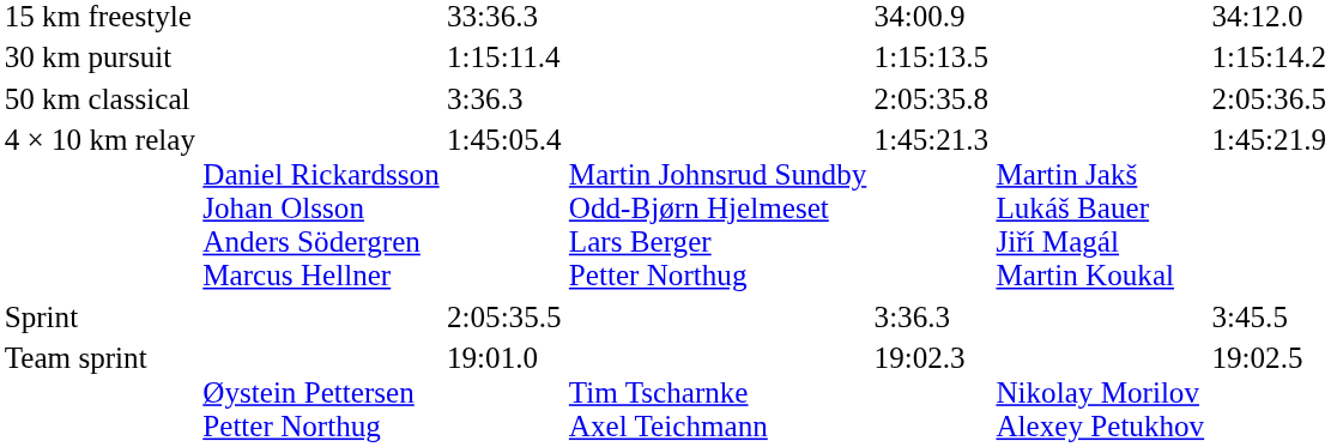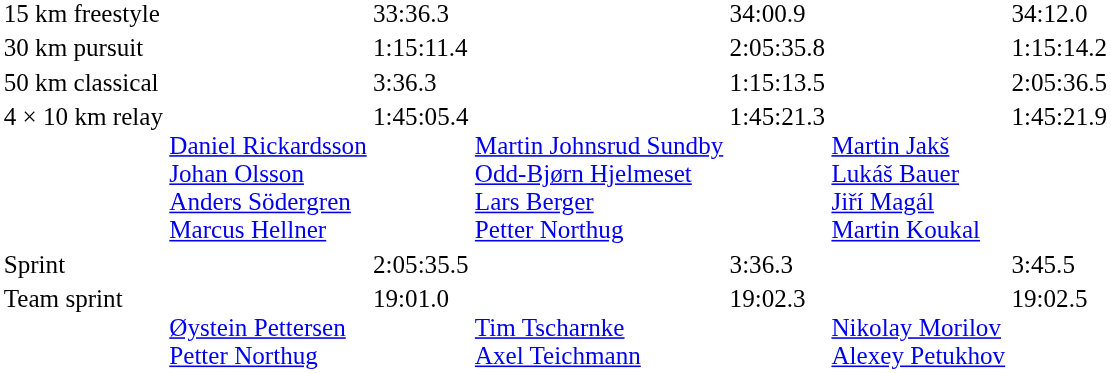 <table>
 <tr valign="top">
 <td>15 km freestyle <br></td>
 <td></td>
 <td>33:36.3</td>
 <td></td>
 <td>34:00.9</td>
 <td></td>
 <td>34:12.0</td>
 </tr>
 <tr valign="top">
 <td>30 km pursuit <br></td>
 <td></td>
 <td>1:15:11.4</td>
 <td></td>
-<td>1:15:13.5</td>
+<td>2:05:35.8</td>
 <td></td>
 <td>1:15:14.2</td>
 </tr>
 <tr valign="top">
 <td>50 km classical <br></td>
 <td></td>
 <td>3:36.3</td>
 <td></td>
-<td>2:05:35.8</td>
+<td>1:15:13.5</td>
 <td></td>
 <td>2:05:36.5</td>
 </tr>
 <tr valign="top">
 <td>4 × 10 km relay <br></td>
 <td><br><a href='#'>Daniel Rickardsson</a><br><a href='#'>Johan Olsson</a><br><a href='#'>Anders Södergren</a><br><a href='#'>Marcus Hellner</a></td>
 <td>1:45:05.4</td>
 <td><br><a href='#'>Martin Johnsrud Sundby</a><br><a href='#'>Odd-Bjørn Hjelmeset</a><br><a href='#'>Lars Berger</a><br><a href='#'>Petter Northug</a></td>
 <td>1:45:21.3</td>
 <td><br><a href='#'>Martin Jakš</a><br><a href='#'>Lukáš Bauer</a><br><a href='#'>Jiří Magál</a><br><a href='#'>Martin Koukal</a></td>
 <td>1:45:21.9</td>
 </tr>
 <tr valign="top">
 <td>Sprint <br></td>
 <td></td>
 <td>2:05:35.5</td>
 <td></td>
 <td>3:36.3</td>
 <td></td>
 <td>3:45.5</td>
 </tr>
 <tr valign="top">
 <td>Team sprint <br></td>
 <td><br><a href='#'>Øystein Pettersen</a><br><a href='#'>Petter Northug</a></td>
 <td>19:01.0</td>
 <td><br><a href='#'>Tim Tscharnke</a><br><a href='#'>Axel Teichmann</a></td>
 <td>19:02.3</td>
 <td><br><a href='#'>Nikolay Morilov</a><br><a href='#'>Alexey Petukhov</a></td>
 <td>19:02.5</td>
 </tr>
 </table>
